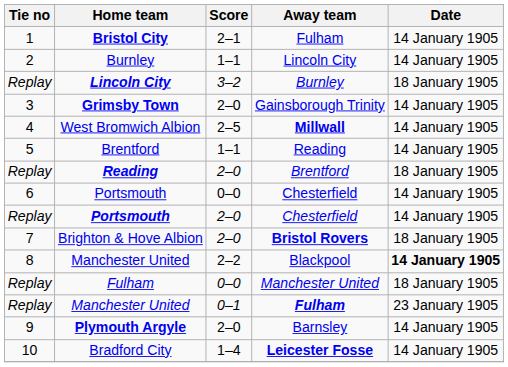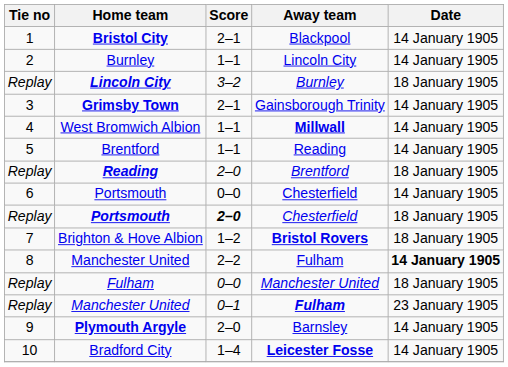 <table class="wikitable" style="text-align: center">
 <tr>
 <th>Tie no</th>
 <th>Home team</th>
 <th>Score</th>
 <th>Away team</th>
 <th>Date</th>
 </tr>
 <tr>
 <td>1</td>
 <td><strong><a href='#'>Bristol City</a></strong></td>
 <td>2–1</td>
-<td><a href='#'>Fulham</a></td>
+<td><a href='#'>Blackpool</a></td>
 <td>14 January 1905</td>
 </tr>
 <tr>
 <td>2</td>
 <td><a href='#'>Burnley</a></td>
 <td>1–1</td>
 <td><a href='#'>Lincoln City</a></td>
 <td>14 January 1905</td>
 </tr>
 <tr>
 <td><em>Replay</em></td>
 <td><strong><em><a href='#'>Lincoln City</a></em></strong></td>
 <td><em>3–2</em></td>
 <td><em><a href='#'>Burnley</a></em></td>
 <td>18 January 1905</td>
 </tr>
 <tr>
 <td>3</td>
 <td><strong><a href='#'>Grimsby Town</a></strong></td>
-<td>2–0</td>
+<td>2–1</td>
 <td><a href='#'>Gainsborough Trinity</a></td>
 <td>14 January 1905</td>
 </tr>
 <tr>
 <td>4</td>
 <td><a href='#'>West Bromwich Albion</a></td>
-<td>2–5</td>
+<td>1–1</td>
 <td><strong><a href='#'>Millwall</a></strong></td>
 <td>14 January 1905</td>
 </tr>
 <tr>
 <td>5</td>
 <td><a href='#'>Brentford</a></td>
 <td>1–1</td>
 <td><a href='#'>Reading</a></td>
 <td>14 January 1905</td>
 </tr>
 <tr>
 <td><em>Replay</em></td>
 <td><strong><em><a href='#'>Reading</a></em></strong></td>
 <td><em>2–0</em></td>
 <td><em><a href='#'>Brentford</a></em></td>
 <td>18 January 1905</td>
 </tr>
 <tr>
 <td>6</td>
 <td><a href='#'>Portsmouth</a></td>
 <td>0–0</td>
 <td><a href='#'>Chesterfield</a></td>
 <td>14 January 1905</td>
 </tr>
 <tr>
 <td><em>Replay</em></td>
 <td><strong><em><a href='#'>Portsmouth</a></em></strong></td>
-<td><em>2–0</em></td>
+<td><strong><em>2–0</em></strong></td>
 <td><em><a href='#'>Chesterfield</a></em></td>
-<td>14 January 1905</td>
+<td>18 January 1905</td>
 </tr>
 <tr>
 <td>7</td>
 <td><a href='#'>Brighton & Hove Albion</a></td>
-<td><em>2–0</em></td>
+<td>1–2</td>
 <td><strong><a href='#'>Bristol Rovers</a></strong></td>
 <td>18 January 1905</td>
 </tr>
 <tr>
 <td>8</td>
 <td><a href='#'>Manchester United</a></td>
 <td>2–2</td>
-<td><a href='#'>Blackpool</a></td>
+<td><a href='#'>Fulham</a></td>
 <td><strong>14 January 1905</strong></td>
 </tr>
 <tr>
 <td><em>Replay</em></td>
 <td><em><a href='#'>Fulham</a></em></td>
 <td><em>0–0</em></td>
 <td><em><a href='#'>Manchester United</a></em></td>
 <td>18 January 1905</td>
 </tr>
 <tr>
 <td><em>Replay</em></td>
 <td><em><a href='#'>Manchester United</a></em></td>
 <td><em>0–1</em></td>
 <td><strong><em><a href='#'>Fulham</a></em></strong></td>
 <td>23 January 1905</td>
 </tr>
 <tr>
 <td>9</td>
 <td><strong><a href='#'>Plymouth Argyle</a></strong></td>
 <td>2–0</td>
 <td><a href='#'>Barnsley</a></td>
 <td>14 January 1905</td>
 </tr>
 <tr>
 <td>10</td>
 <td><a href='#'>Bradford City</a></td>
 <td>1–4</td>
 <td><strong><a href='#'>Leicester Fosse</a></strong></td>
 <td>14 January 1905</td>
 </tr>
 <tr>
 </tr>
 </table>
